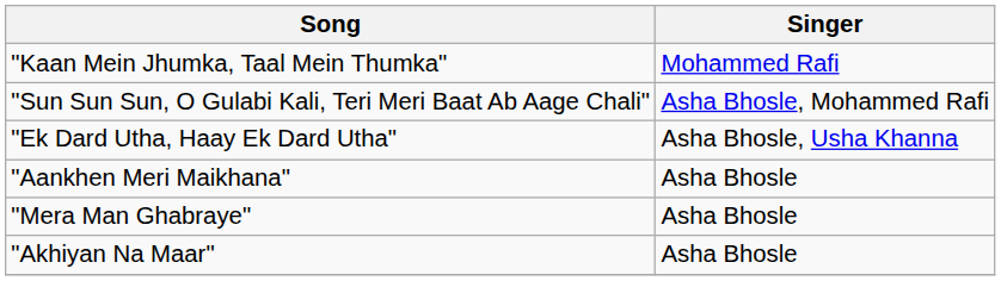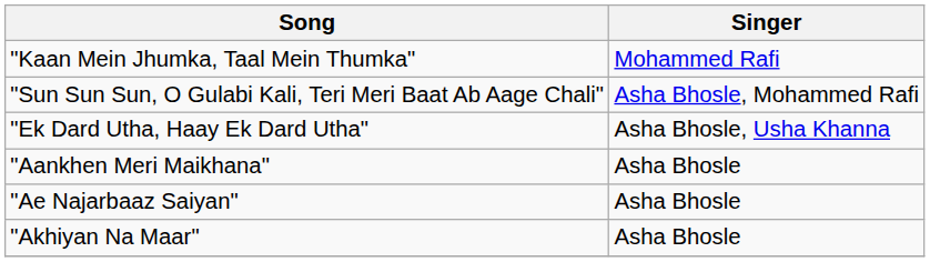 <table class=wikitable>
 <tr>
 <th>Song</th>
 <th>Singer</th>
 </tr>
 <tr>
 <td>"Kaan Mein Jhumka, Taal Mein Thumka"</td>
 <td><a href='#'>Mohammed Rafi</a></td>
 </tr>
 <tr>
 <td>"Sun Sun Sun, O Gulabi Kali, Teri Meri Baat Ab Aage Chali"</td>
 <td><a href='#'>Asha Bhosle</a>, Mohammed Rafi</td>
 </tr>
 <tr>
 <td>"Ek Dard Utha, Haay Ek Dard Utha"</td>
 <td>Asha Bhosle, <a href='#'>Usha Khanna</a></td>
 </tr>
 <tr>
 <td>"Aankhen Meri Maikhana"</td>
 <td>Asha Bhosle</td>
 </tr>
 <tr>
-<td>"Mera Man Ghabraye"</td>
+<td>"Ae Najarbaaz Saiyan"</td>
 <td>Asha Bhosle</td>
 </tr>
 <tr>
 <td>"Akhiyan Na Maar"</td>
 <td>Asha Bhosle</td>
 </tr>
 <tr>
 </tr>
 </table>
